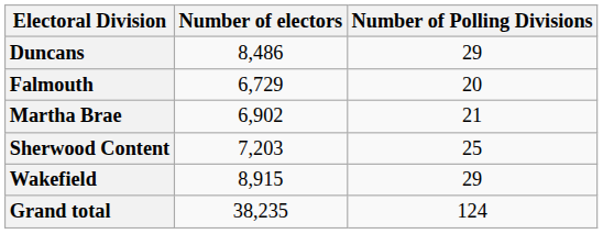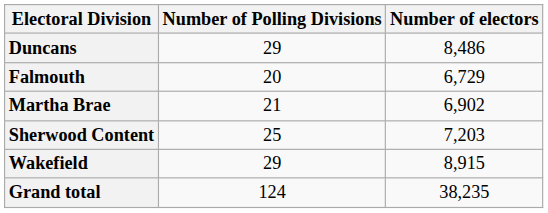 <table class="wikitable">
 <tr>
 <th>Electoral Division</th>
+<th>Number of Polling Divisions</th>
 <th>Number of electors</th>
-<th>Number of Polling Divisions</th>
 </tr>
 <tr>
 <th style="text-align: left;">Duncans</th>
+<td style="text-align: center;">29</td>
 <td style="text-align: center;">8,486</td>
-<td style="text-align: center;">29</td>
 </tr>
 <tr>
 <th style="text-align: left;">Falmouth</th>
+<td style="text-align: center;">20</td>
 <td style="text-align: center;">6,729</td>
-<td style="text-align: center;">20</td>
 </tr>
 <tr>
 <th style="text-align: left;">Martha Brae</th>
+<td style="text-align: center;">21</td>
 <td style="text-align: center;">6,902</td>
-<td style="text-align: center;">21</td>
 </tr>
 <tr>
 <th style="text-align: left;">Sherwood Content</th>
+<td style="text-align: center;">25</td>
 <td style="text-align: center;">7,203</td>
-<td style="text-align: center;">25</td>
 </tr>
 <tr>
 <th style="text-align: left;">Wakefield</th>
+<td style="text-align: center;">29</td>
 <td style="text-align: center;">8,915</td>
-<td style="text-align: center;">29</td>
 </tr>
 <tr>
 <th style="text-align: left;">Grand total</th>
+<td style="text-align: center;">124</td>
 <td style="text-align: center;">38,235</td>
-<td style="text-align: center;">124</td>
 </tr>
 </table>
